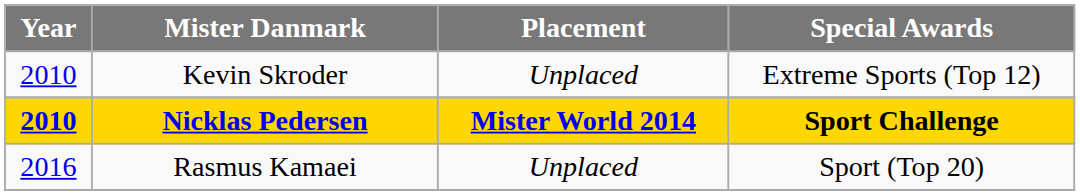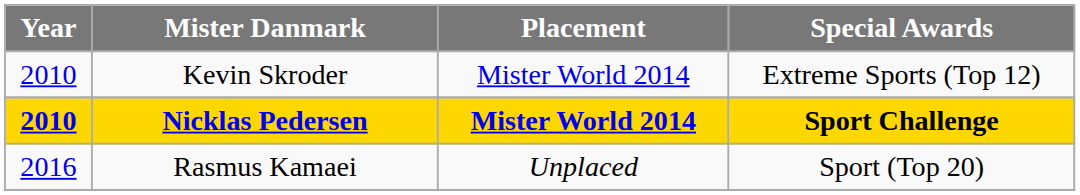 <table class="wikitable sortable" style="font-size: 95%; text-align:center">
 <tr>
 <th width="40" style="background-color:#787878;color:#FFFFFF;">Year</th>
 <th width="180" style="background-color:#787878;color:#FFFFFF;">Mister Danmark</th>
 <th width="150" style="background-color:#787878;color:#FFFFFF;">Placement</th>
 <th width="180" style="background-color:#787878;color:#FFFFFF;">Special Awards</th>
 </tr>
 <tr>
 <td><a href='#'>2010</a></td>
 <td>Kevin Skroder</td>
-<td><em>Unplaced</em></td>
+<td><a href='#'>Mister World 2014</a></td>
 <td>Extreme Sports (Top 12)</td>
 </tr>
 <tr>
 </tr>
 <tr style="background-color:gold; font-weight: bold">
 <td><a href='#'>2010</a></td>
 <td><a href='#'>Nicklas Pedersen</a></td>
 <td><a href='#'>Mister World 2014</a></td>
 <td>Sport Challenge</td>
 </tr>
 <tr>
 <td><a href='#'>2016</a></td>
 <td>Rasmus Kamaei</td>
 <td><em>Unplaced</em></td>
 <td>Sport (Top 20)</td>
 </tr>
 <tr>
 </tr>
 </table>
